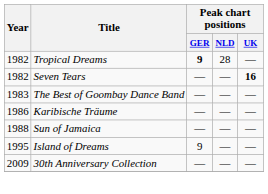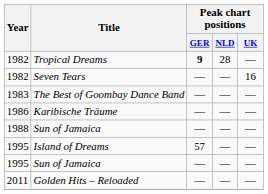 <table class="wikitable">
 <tr>
 <th rowspan="2">Year</th>
 <th rowspan="2">Title</th>
 <th colspan="3">Peak chart positions</th>
 </tr>
 <tr>
 <th width="30"><small><a href='#'>GER</a></small><br></th>
 <th width="30"><small><a href='#'>NLD</a></small><br></th>
 <th width="30"><small><a href='#'>UK</a></small><br></th>
 </tr>
 <tr>
 <td>1982</td>
 <td><em>Tropical Dreams</em></td>
 <td align="center"><strong>9</strong></td>
 <td align="center">28</td>
 <td align="center">—</td>
 </tr>
 <tr>
 <td>1982</td>
 <td><em>Seven Tears</em></td>
 <td align="center">—</td>
 <td align="center">—</td>
-<td align="center"><strong>16</strong></td>
+<td align="center">16</td>
 </tr>
 <tr>
 <td>1983</td>
 <td><em>The Best of Goombay Dance Band</em></td>
 <td align="center">—</td>
 <td align="center">—</td>
 <td align="center">—</td>
 </tr>
 <tr>
 <td>1986</td>
 <td><em>Karibische Träume</em></td>
 <td align="center">—</td>
 <td align="center">—</td>
 <td align="center">—</td>
 </tr>
 <tr>
 <td>1988</td>
 <td><em>Sun of Jamaica</em></td>
 <td align="center">—</td>
 <td align="center">—</td>
 <td align="center">—</td>
 </tr>
 <tr>
 <td>1995</td>
 <td><em>Island of Dreams</em></td>
-<td align="center">9</td>
+<td align="center">57</td>
 <td align="center">—</td>
 <td align="center">—</td>
 </tr>
 <tr>
-<td>2009</td>
-<td><em>30th Anniversary Collection</em></td>
+<td>1995</td>
+<td><em>Sun of Jamaica</em></td>
+<td align="center">—</td>
+<td align="center">—</td>
+<td align="center">—</td>
+</tr>
+<tr>
+<td>2011</td>
+<td><em>Golden Hits – Reloaded</em></td>
 <td align="center">—</td>
 <td align="center">—</td>
 <td align="center">—</td>
 </tr>
 <tr>
 </tr>
 </table>
